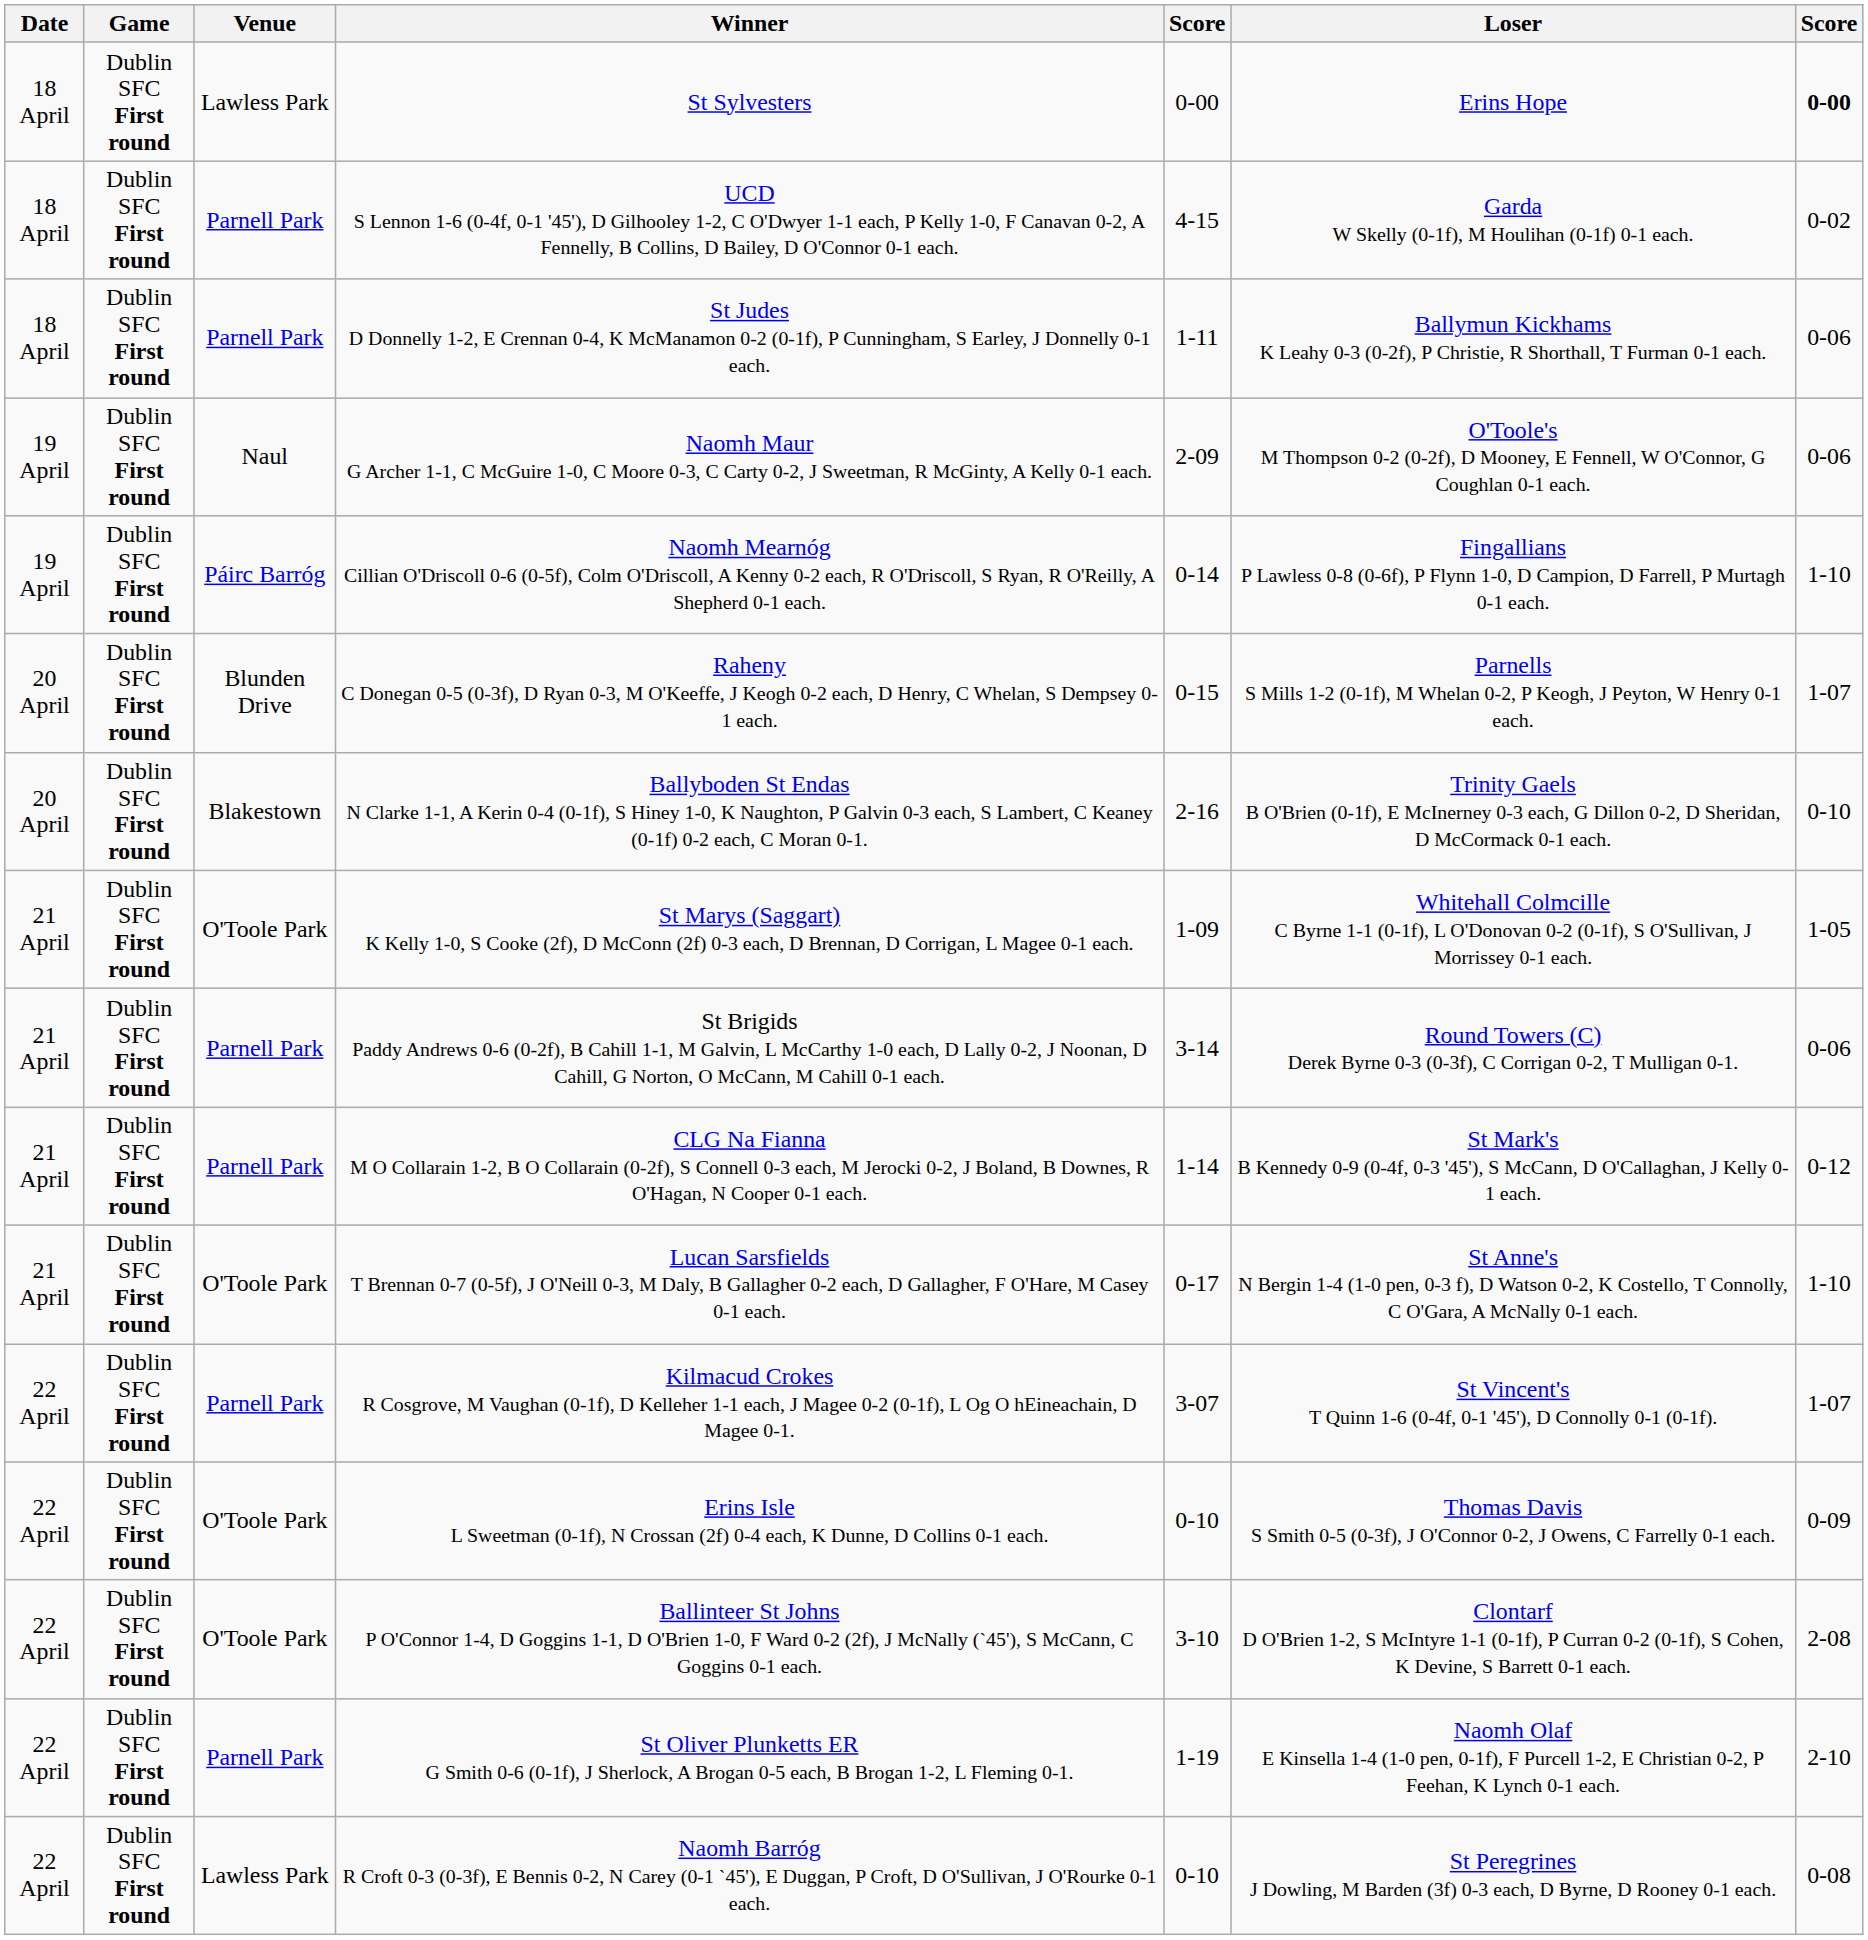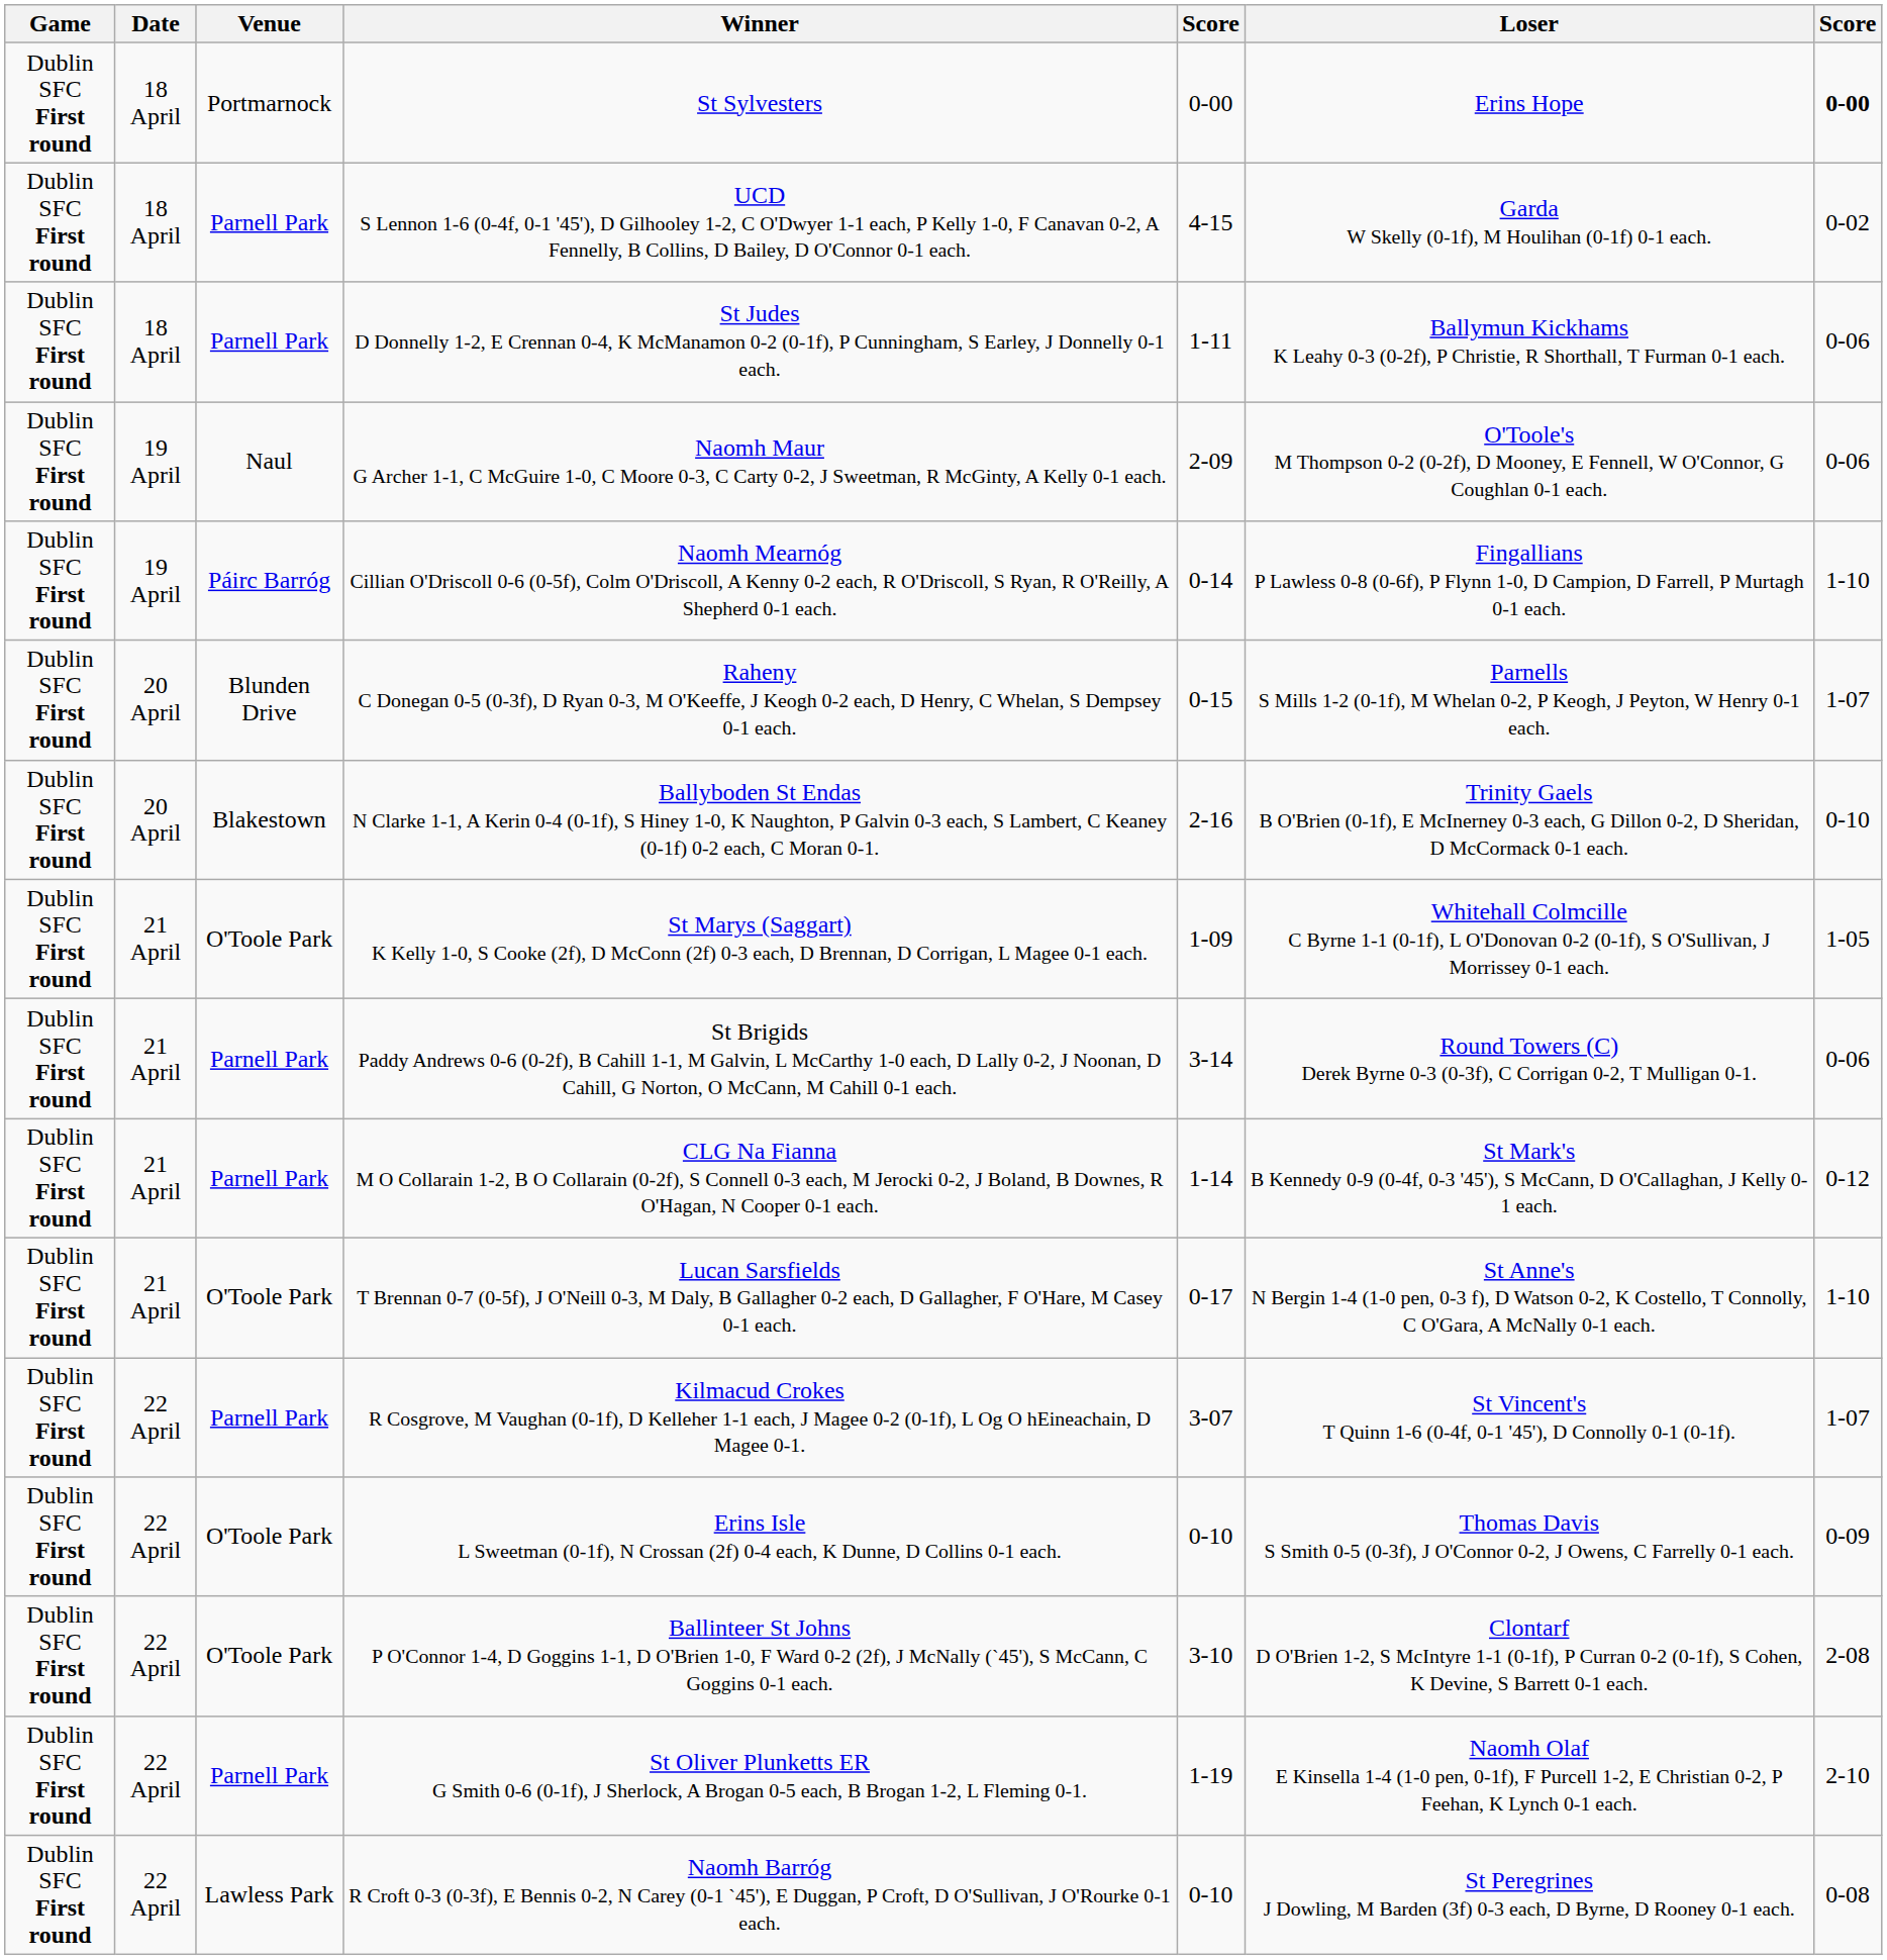 <table class="wikitable">
 <tr>
+<th>Game</th>
 <th>Date</th>
-<th>Game</th>
 <th>Venue</th>
 <th>Winner</th>
 <th>Score</th>
 <th>Loser</th>
 <th>Score</th>
 </tr>
 <tr align="center">
+<td>Dublin SFC<br><strong>First round</strong></td>
 <td>18 April</td>
-<td>Dublin SFC<br><strong>First round</strong></td>
-<td>Lawless Park</td>
+<td>Portmarnock</td>
 <td><a href='#'>St Sylvesters</a></td>
 <td>0-00</td>
 <td><a href='#'>Erins Hope</a></td>
 <td><strong>0-00</strong></td>
 </tr>
 <tr align="center">
+<td>Dublin SFC<br><strong>First round</strong></td>
 <td>18 April</td>
-<td>Dublin SFC<br><strong>First round</strong></td>
 <td><a href='#'>Parnell Park</a></td>
 <td><a href='#'>UCD</a><br><small>S Lennon 1-6 (0-4f, 0-1 '45'), D Gilhooley 1-2, C O'Dwyer 1-1 each, P Kelly 1-0, F Canavan 0-2, A Fennelly, B Collins, D Bailey, D O'Connor 0-1 each.</small></td>
 <td>4-15</td>
 <td><a href='#'>Garda</a><br><small>W Skelly (0-1f), M Houlihan (0-1f) 0-1 each.</small></td>
 <td>0-02</td>
 </tr>
 <tr align="center">
+<td>Dublin SFC<br><strong>First round</strong></td>
 <td>18 April</td>
-<td>Dublin SFC<br><strong>First round</strong></td>
 <td><a href='#'>Parnell Park</a></td>
 <td><a href='#'>St Judes</a><br><small>D Donnelly 1-2, E Crennan 0-4, K McManamon 0-2 (0-1f), P Cunningham, S Earley, J Donnelly 0-1 each.</small></td>
 <td>1-11</td>
 <td><a href='#'>Ballymun Kickhams</a><br><small>K Leahy 0-3 (0-2f), P Christie, R Shorthall, T Furman 0-1 each.</small></td>
 <td>0-06</td>
 </tr>
 <tr align="center">
+<td>Dublin SFC<br><strong>First round</strong></td>
 <td>19 April</td>
-<td>Dublin SFC<br><strong>First round</strong></td>
 <td>Naul</td>
 <td><a href='#'>Naomh Maur</a><br><small>G Archer 1-1, C McGuire 1-0, C Moore 0-3, C Carty 0-2, J Sweetman, R McGinty, A Kelly 0-1 each.</small></td>
 <td>2-09</td>
 <td><a href='#'>O'Toole's</a><br><small>M Thompson 0-2 (0-2f), D Mooney, E Fennell, W O'Connor, G  Coughlan 0-1 each.</small></td>
 <td>0-06</td>
 </tr>
 <tr align="center">
+<td>Dublin SFC<br><strong>First round</strong></td>
 <td>19 April</td>
-<td>Dublin SFC<br><strong>First round</strong></td>
 <td><a href='#'>Páirc Barróg</a></td>
 <td><a href='#'>Naomh Mearnóg</a><br><small>Cillian O'Driscoll 0-6 (0-5f), Colm O'Driscoll, A Kenny 0-2 each, R O'Driscoll, S Ryan, R O'Reilly, A Shepherd 0-1 each.</small></td>
 <td>0-14</td>
 <td><a href='#'>Fingallians</a><br><small>P Lawless 0-8 (0-6f), P Flynn 1-0, D Campion, D Farrell, P Murtagh 0-1 each.</small></td>
 <td>1-10</td>
 </tr>
 <tr align="center">
+<td>Dublin SFC<br><strong>First round</strong></td>
 <td>20 April</td>
-<td>Dublin SFC<br><strong>First round</strong></td>
 <td>Blunden Drive</td>
 <td><a href='#'>Raheny</a><br><small>C Donegan 0-5 (0-3f), D Ryan 0-3, M O'Keeffe, J Keogh 0-2 each, D Henry, C Whelan, S Dempsey 0-1 each.</small></td>
 <td>0-15</td>
 <td><a href='#'>Parnells</a><br><small>S Mills 1-2 (0-1f), M Whelan 0-2, P Keogh, J Peyton, W Henry 0-1 each.</small></td>
 <td>1-07</td>
 </tr>
 <tr align="center">
+<td>Dublin SFC<br><strong>First round</strong></td>
 <td>20 April</td>
-<td>Dublin SFC<br><strong>First round</strong></td>
 <td>Blakestown</td>
 <td><a href='#'>Ballyboden St Endas</a><br><small>N Clarke 1-1, A Kerin 0-4 (0-1f), S Hiney 1-0, K Naughton, P Galvin 0-3 each, S Lambert, C Keaney (0-1f) 0-2 each, C Moran 0-1.</small></td>
 <td>2-16</td>
 <td><a href='#'>Trinity Gaels</a><br><small>B O'Brien (0-1f), E McInerney 0-3 each, G Dillon 0-2, D Sheridan, D McCormack 0-1 each.</small></td>
 <td>0-10</td>
 </tr>
 <tr align="center">
+<td>Dublin SFC<br><strong>First round</strong></td>
 <td>21 April</td>
-<td>Dublin SFC<br><strong>First round</strong></td>
 <td>O'Toole Park</td>
 <td><a href='#'>St Marys (Saggart)</a><br><small>K Kelly 1-0, S Cooke (2f), D McConn (2f) 0-3 each, D Brennan, D Corrigan, L Magee 0-1 each.</small></td>
 <td>1-09</td>
 <td><a href='#'>Whitehall Colmcille</a><br><small>C Byrne 1-1 (0-1f), L O'Donovan 0-2 (0-1f), S O'Sullivan, J Morrissey 0-1 each.</small></td>
 <td>1-05</td>
 </tr>
 <tr align="center">
+<td>Dublin SFC<br><strong>First round</strong></td>
 <td>21 April</td>
-<td>Dublin SFC<br><strong>First round</strong></td>
 <td><a href='#'>Parnell Park</a></td>
 <td>St Brigids<br><small>Paddy Andrews 0-6 (0-2f), B Cahill 1-1, M Galvin, L McCarthy 1-0 each, D Lally 0-2, J Noonan, D Cahill, G Norton, O McCann, M Cahill 0-1 each.</small></td>
 <td>3-14</td>
 <td><a href='#'>Round Towers (C)</a><br><small>Derek Byrne 0-3 (0-3f), C Corrigan 0-2, T Mulligan 0-1.</small></td>
 <td>0-06</td>
 </tr>
 <tr align="center">
+<td>Dublin SFC<br><strong>First round</strong></td>
 <td>21 April</td>
-<td>Dublin SFC<br><strong>First round</strong></td>
 <td><a href='#'>Parnell Park</a></td>
 <td><a href='#'>CLG Na Fianna</a><br><small>M O Collarain 1-2, B O Collarain (0-2f), S Connell 0-3 each, M Jerocki 0-2, J Boland, B Downes, R O'Hagan, N Cooper 0-1 each.</small></td>
 <td>1-14</td>
 <td><a href='#'>St Mark's</a><br><small>B Kennedy 0-9 (0-4f, 0-3 '45'), S McCann, D O'Callaghan, J Kelly 0-1 each.</small></td>
 <td>0-12</td>
 </tr>
 <tr align="center">
+<td>Dublin SFC<br><strong>First round</strong></td>
 <td>21 April</td>
-<td>Dublin SFC<br><strong>First round</strong></td>
 <td>O'Toole Park</td>
 <td><a href='#'>Lucan Sarsfields</a><br><small>T Brennan 0-7 (0-5f), J O'Neill 0-3, M Daly, B Gallagher 0-2 each, D Gallagher, F O'Hare, M Casey 0-1 each.</small></td>
 <td>0-17</td>
 <td><a href='#'>St Anne's</a><br><small>N Bergin 1-4 (1-0 pen, 0-3 f), D Watson 0-2, K Costello, T Connolly, C O'Gara, A McNally 0-1 each.</small></td>
 <td>1-10</td>
 </tr>
 <tr align="center">
+<td>Dublin SFC<br><strong>First round</strong></td>
 <td>22 April</td>
-<td>Dublin SFC<br><strong>First round</strong></td>
 <td><a href='#'>Parnell Park</a></td>
 <td><a href='#'>Kilmacud Crokes</a><br><small>R Cosgrove, M Vaughan (0-1f), D Kelleher 1-1 each, J Magee 0-2 (0-1f), L Og O hEineachain, D Magee 0-1.</small></td>
 <td>3-07</td>
 <td><a href='#'>St Vincent's</a><br><small>T Quinn 1-6 (0-4f, 0-1 '45'), D Connolly 0-1 (0-1f).</small></td>
 <td>1-07</td>
 </tr>
 <tr align="center">
+<td>Dublin SFC<br><strong>First round</strong></td>
 <td>22 April</td>
-<td>Dublin SFC<br><strong>First round</strong></td>
 <td>O'Toole Park</td>
 <td><a href='#'>Erins Isle</a><br><small>L Sweetman (0-1f), N Crossan (2f) 0-4 each, K Dunne, D Collins 0-1 each.</small></td>
 <td>0-10</td>
 <td><a href='#'>Thomas Davis</a><br><small>S Smith 0-5 (0-3f), J O'Connor 0-2, J Owens, C Farrelly 0-1 each.</small></td>
 <td>0-09</td>
 </tr>
 <tr align="center">
+<td>Dublin SFC<br><strong>First round</strong></td>
 <td>22 April</td>
-<td>Dublin SFC<br><strong>First round</strong></td>
 <td>O'Toole Park</td>
 <td><a href='#'>Ballinteer St Johns</a><br><small>P O'Connor 1-4, D Goggins 1-1, D O'Brien 1-0, F Ward 0-2 (2f), J McNally (`45'), S McCann, C Goggins 0-1 each.</small></td>
 <td>3-10</td>
 <td><a href='#'>Clontarf</a><br><small>D O'Brien 1-2, S McIntyre 1-1 (0-1f), P Curran 0-2 (0-1f), S Cohen, K Devine, S Barrett 0-1 each.</small></td>
 <td>2-08</td>
 </tr>
 <tr align="center">
+<td>Dublin SFC<br><strong>First round</strong></td>
 <td>22 April</td>
-<td>Dublin SFC<br><strong>First round</strong></td>
 <td><a href='#'>Parnell Park</a></td>
 <td><a href='#'>St Oliver Plunketts ER</a><br><small>G Smith 0-6 (0-1f), J Sherlock, A Brogan 0-5 each, B Brogan 1-2, L Fleming 0-1.</small></td>
 <td>1-19</td>
 <td><a href='#'>Naomh Olaf</a><br><small>E Kinsella 1-4 (1-0 pen, 0-1f), F Purcell 1-2, E Christian 0-2, P Feehan, K Lynch 0-1 each.</small></td>
 <td>2-10</td>
 </tr>
 <tr align="center">
+<td>Dublin SFC<br><strong>First round</strong></td>
 <td>22 April</td>
-<td>Dublin SFC<br><strong>First round</strong></td>
 <td>Lawless Park</td>
 <td><a href='#'>Naomh Barróg</a><br><small>R Croft 0-3 (0-3f), E Bennis 0-2, N Carey (0-1 `45'), E Duggan, P Croft, D O'Sullivan, J O'Rourke 0-1 each.</small></td>
 <td>0-10</td>
 <td><a href='#'>St Peregrines</a><br><small>J Dowling, M Barden (3f) 0-3 each, D Byrne, D Rooney 0-1 each.</small></td>
 <td>0-08</td>
 </tr>
 </table>
